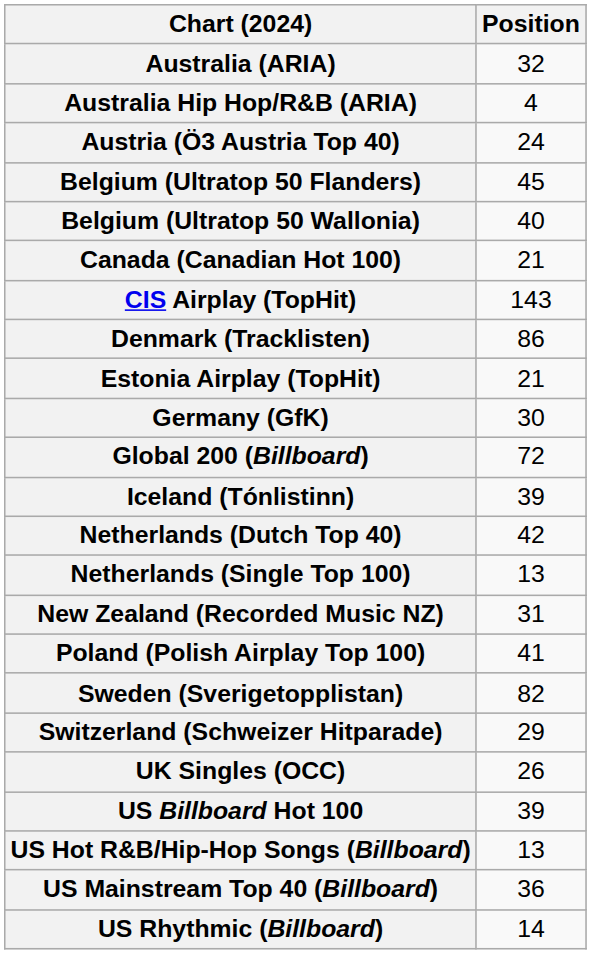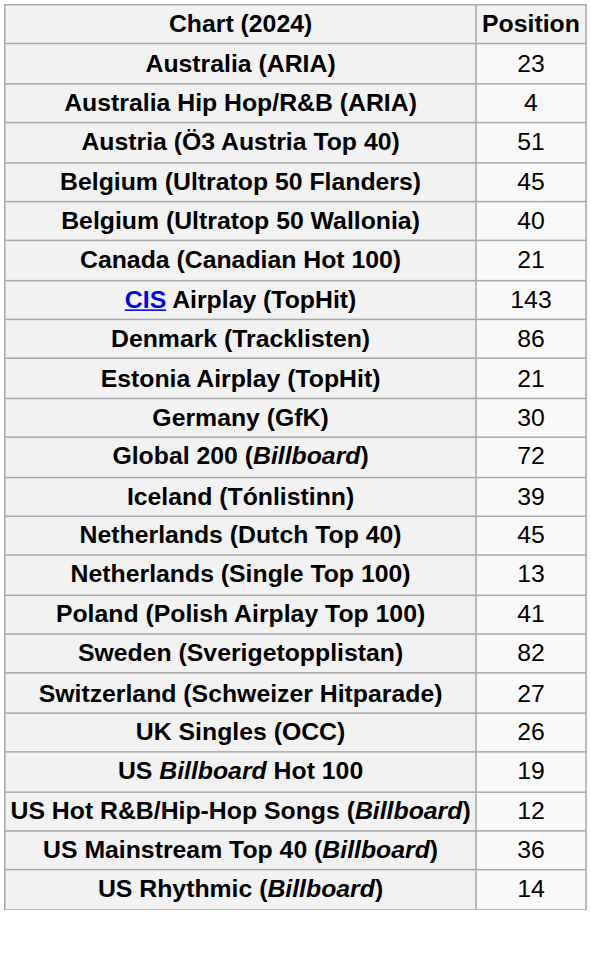 <table class="wikitable sortable plainrowheaders" style="text-align:center">
 <tr>
 <th scope="col">Chart (2024)</th>
 <th scope="col">Position</th>
 </tr>
 <tr>
 <th scope="row">Australia (ARIA)</th>
-<td>32</td>
+<td>23</td>
 </tr>
 <tr>
 <th scope="row">Australia Hip Hop/R&B (ARIA)</th>
 <td>4</td>
 </tr>
 <tr>
 <th scope="row">Austria (Ö3 Austria Top 40)</th>
-<td>24</td>
+<td>51</td>
 </tr>
 <tr>
 <th scope="row">Belgium (Ultratop 50 Flanders)</th>
 <td>45</td>
 </tr>
 <tr>
 <th scope="row">Belgium (Ultratop 50 Wallonia)</th>
 <td>40</td>
 </tr>
 <tr>
 <th scope="row">Canada (Canadian Hot 100)</th>
 <td>21</td>
 </tr>
 <tr>
 <th scope="row"><a href='#'>CIS</a> Airplay (TopHit)</th>
 <td>143</td>
 </tr>
 <tr>
 <th scope="row">Denmark (Tracklisten)</th>
 <td>86</td>
 </tr>
 <tr>
 <th scope="row">Estonia Airplay (TopHit)</th>
 <td>21</td>
 </tr>
 <tr>
 <th scope="row">Germany (GfK)</th>
 <td>30</td>
 </tr>
 <tr>
 <th scope="row">Global 200 (<em>Billboard</em>)</th>
 <td>72</td>
 </tr>
 <tr>
 <th scope="row">Iceland (Tónlistinn)</th>
 <td>39</td>
 </tr>
 <tr>
 <th scope="row">Netherlands (Dutch Top 40)</th>
-<td>42</td>
+<td>45</td>
 </tr>
 <tr>
 <th scope="row">Netherlands (Single Top 100)</th>
 <td>13</td>
-</tr>
-<tr>
-<th scope="row">New Zealand (Recorded Music NZ)</th>
-<td>31</td>
 </tr>
 <tr>
 <th scope="row">Poland (Polish Airplay Top 100)</th>
 <td>41</td>
 </tr>
 <tr>
 <th scope="row">Sweden (Sverigetopplistan)</th>
 <td>82</td>
 </tr>
 <tr>
 <th scope="row">Switzerland (Schweizer Hitparade)</th>
-<td>29</td>
+<td>27</td>
 </tr>
 <tr>
 <th scope="row">UK Singles (OCC)</th>
 <td>26</td>
 </tr>
 <tr>
 <th scope="row">US <em>Billboard</em> Hot 100</th>
-<td>39</td>
+<td>19</td>
 </tr>
 <tr>
 <th scope="row">US Hot R&B/Hip-Hop Songs (<em>Billboard</em>)</th>
-<td>13</td>
+<td>12</td>
 </tr>
 <tr>
 <th scope="row">US Mainstream Top 40 (<em>Billboard</em>)</th>
 <td>36</td>
 </tr>
 <tr>
 <th scope="row">US Rhythmic (<em>Billboard</em>)</th>
 <td>14</td>
 </tr>
 </table>
